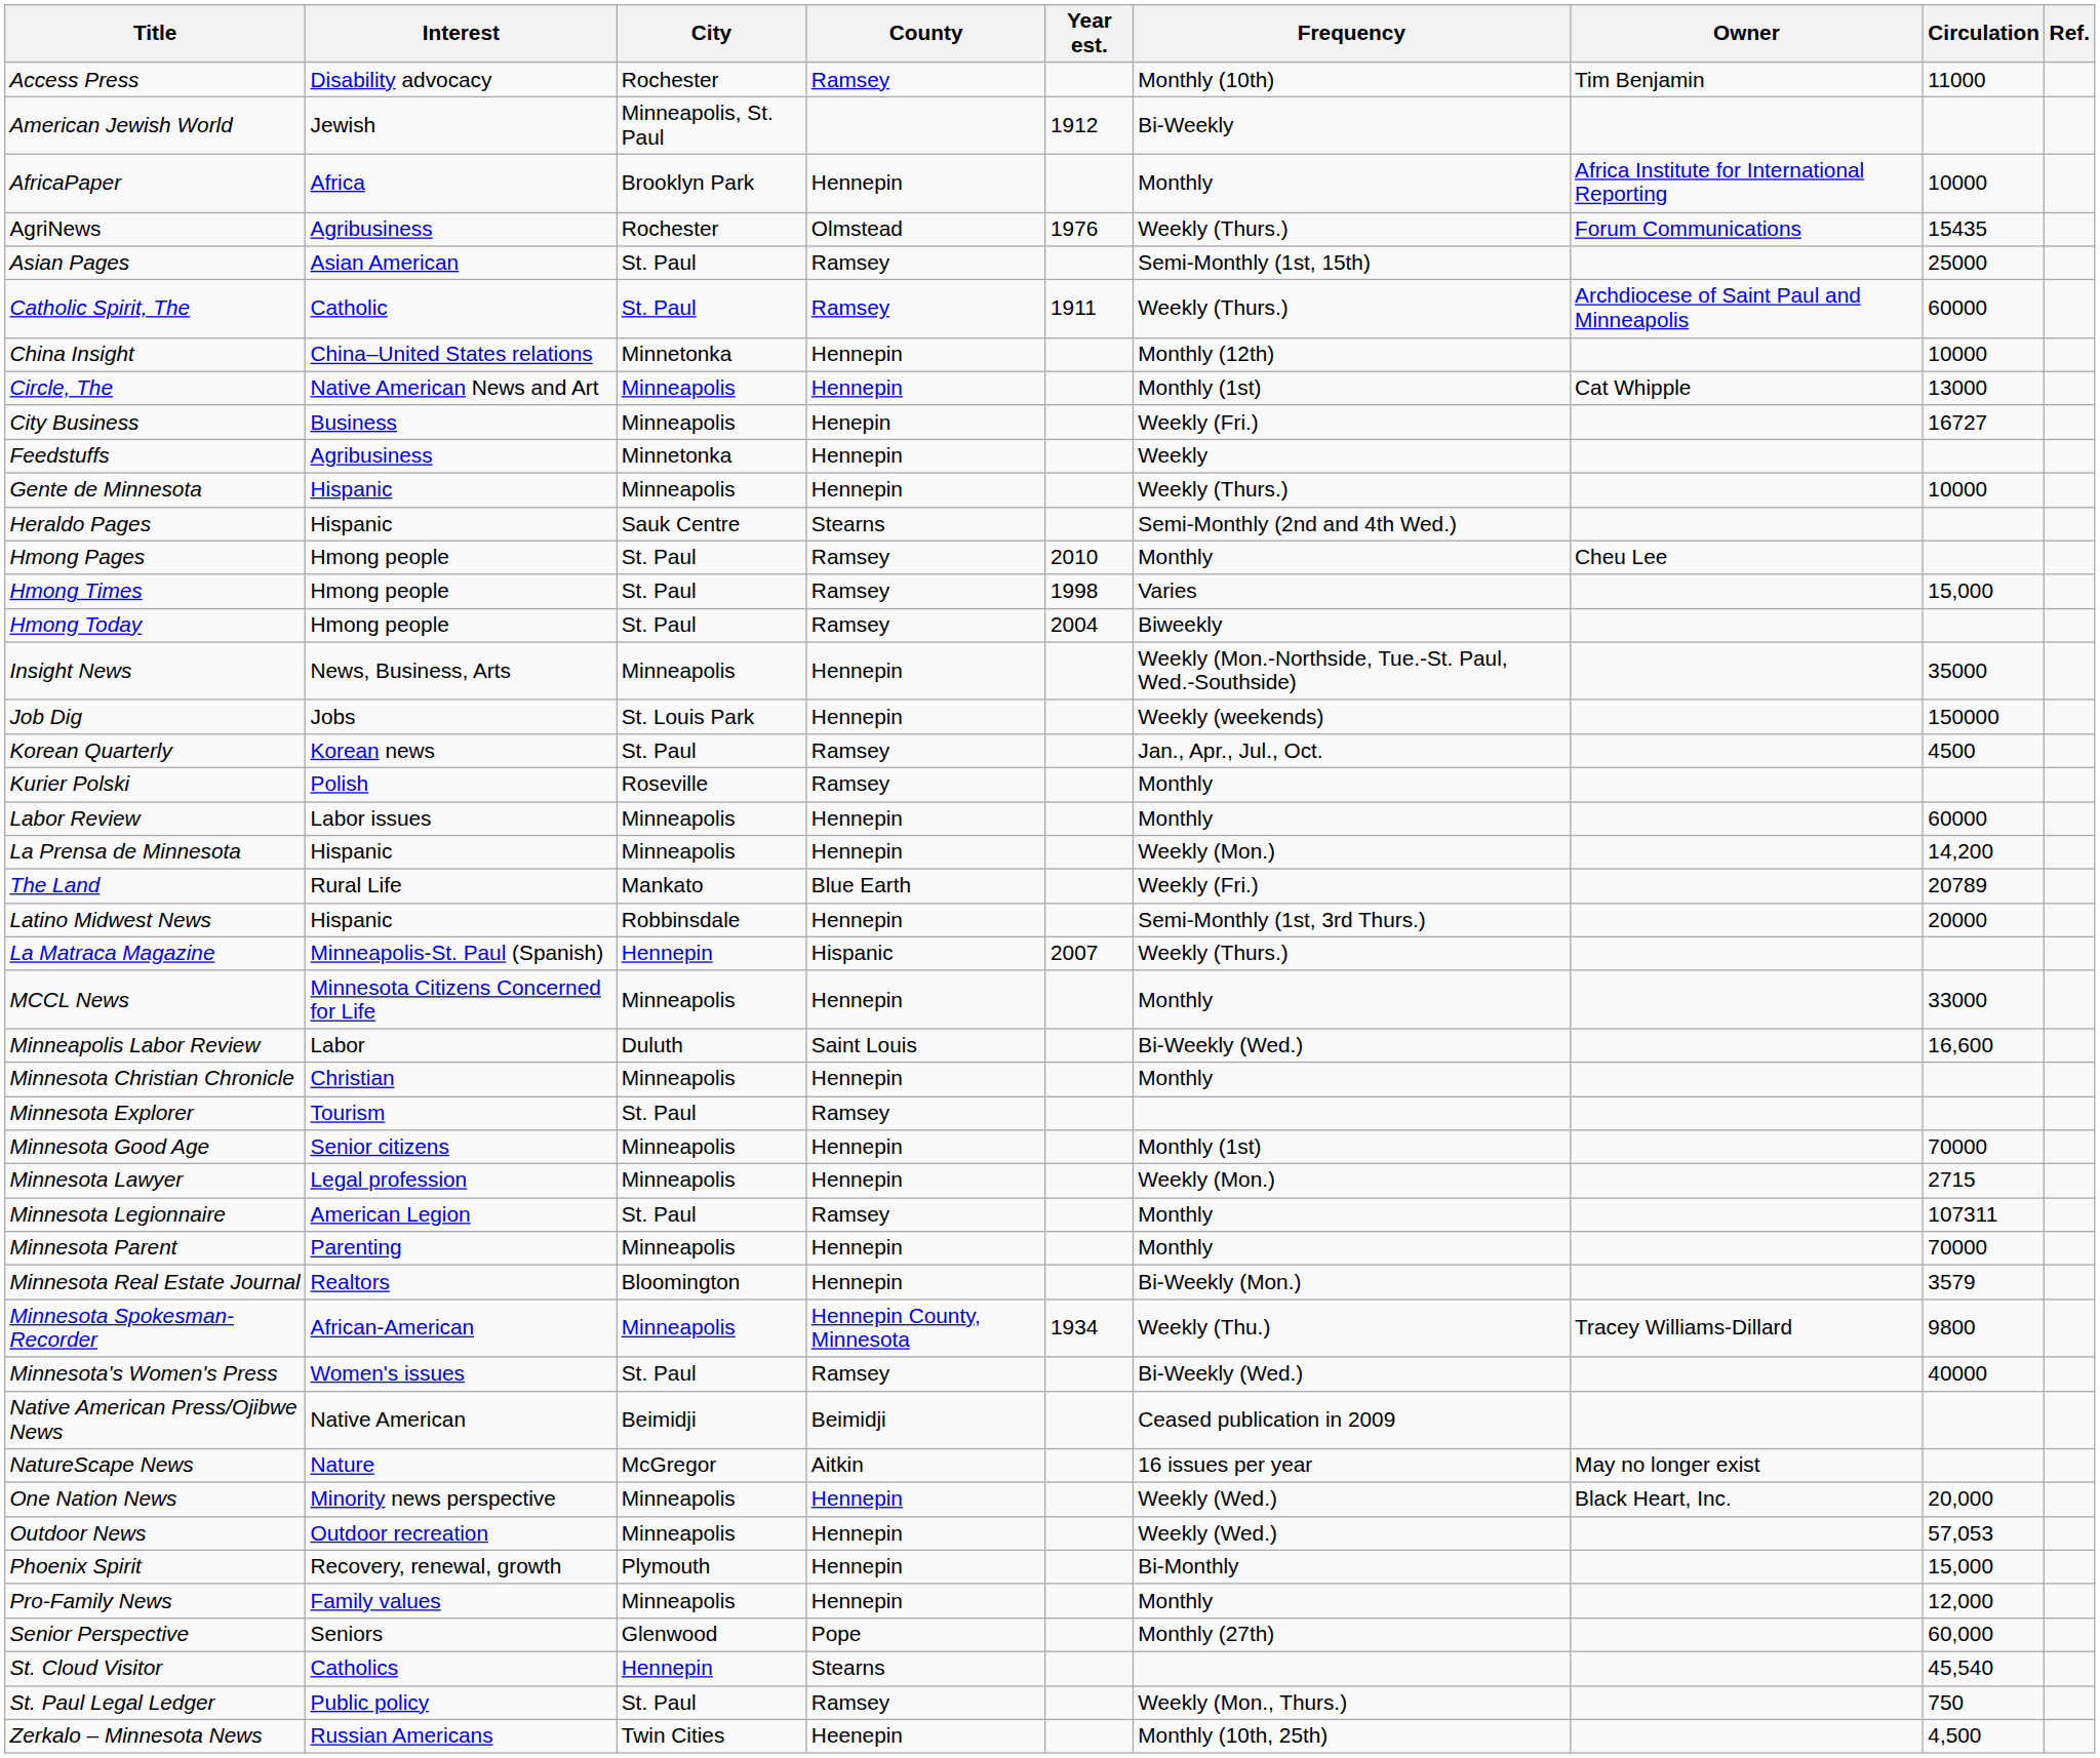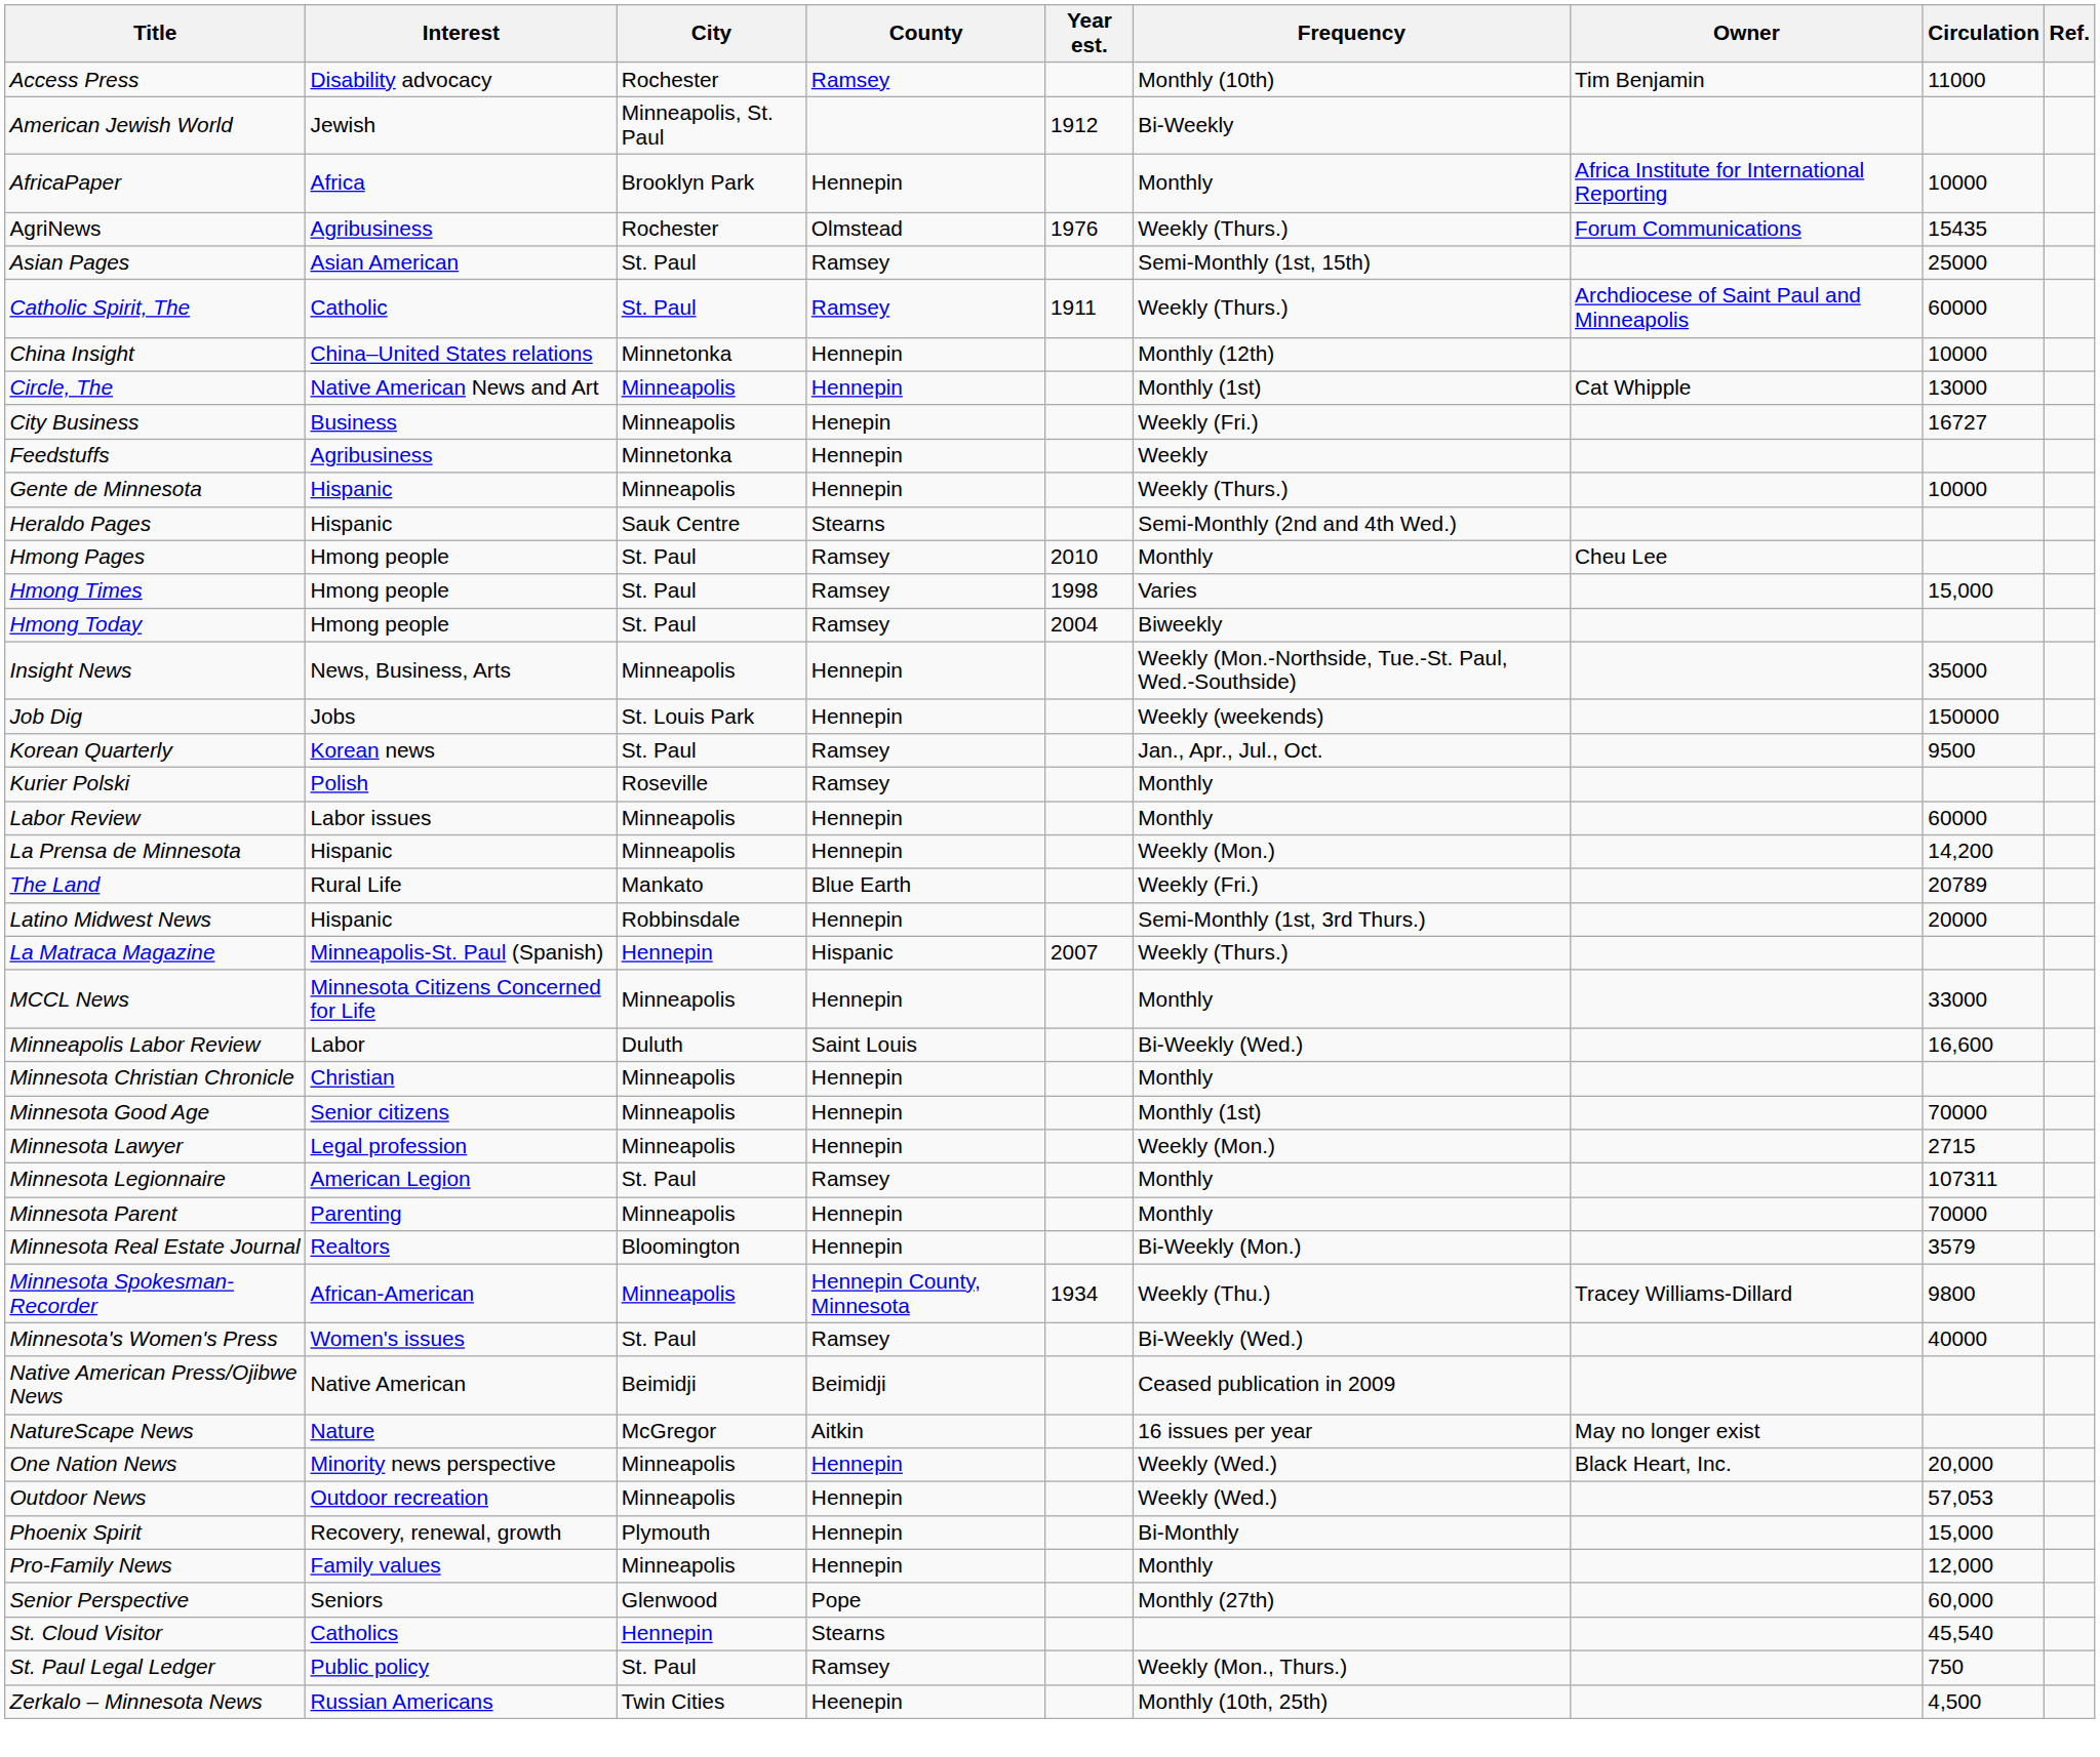 <table class="wikitable sortable plainrowheaders" summary="Special interest newspapers in Minnesota">
 <tr>
 <th>Title</th>
 <th>Interest</th>
 <th>City</th>
 <th>County</th>
 <th>Year est.</th>
 <th>Frequency</th>
 <th>Owner</th>
 <th>Circulation</th>
 <th>Ref.</th>
 </tr>
 <tr>
 <td><em>Access Press</em></td>
 <td><a href='#'>Disability</a> advocacy</td>
 <td>Rochester</td>
 <td><a href='#'>Ramsey</a></td>
 <td></td>
 <td>Monthly (10th)</td>
 <td>Tim Benjamin</td>
 <td>11000</td>
 <td></td>
 </tr>
 <tr>
 <td><em>American Jewish World</em></td>
 <td>Jewish</td>
 <td>Minneapolis, St. Paul</td>
 <td></td>
 <td>1912</td>
 <td>Bi-Weekly</td>
 <td></td>
 <td></td>
 <td></td>
 </tr>
 <tr>
 <td><em>AfricaPaper</em></td>
 <td><a href='#'>Africa</a></td>
 <td>Brooklyn Park</td>
 <td>Hennepin</td>
 <td></td>
 <td>Monthly</td>
 <td><a href='#'>Africa Institute for International Reporting</a></td>
 <td>10000</td>
 <td></td>
 </tr>
 <tr>
 <td>AgriNews</td>
 <td><a href='#'>Agribusiness</a></td>
 <td>Rochester</td>
 <td>Olmstead</td>
 <td>1976</td>
 <td>Weekly (Thurs.)</td>
 <td><a href='#'>Forum Communications</a></td>
 <td>15435</td>
 <td></td>
 </tr>
 <tr>
 <td><em>Asian Pages</em></td>
 <td><a href='#'>Asian American</a></td>
 <td>St. Paul</td>
 <td>Ramsey</td>
 <td></td>
 <td>Semi-Monthly (1st, 15th)</td>
 <td></td>
 <td>25000</td>
 <td></td>
 </tr>
 <tr>
 <td><em><a href='#'>Catholic Spirit, The</a></em></td>
 <td><a href='#'>Catholic</a></td>
 <td><a href='#'>St. Paul</a></td>
 <td><a href='#'>Ramsey</a></td>
 <td>1911</td>
 <td>Weekly (Thurs.)</td>
 <td><a href='#'>Archdiocese of Saint Paul and Minneapolis</a></td>
 <td>60000</td>
 <td></td>
 </tr>
 <tr>
 <td><em>China Insight</em></td>
 <td><a href='#'>China–United States relations</a></td>
 <td>Minnetonka</td>
 <td>Hennepin</td>
 <td></td>
 <td>Monthly (12th)</td>
 <td></td>
 <td>10000</td>
 <td></td>
 </tr>
 <tr>
 <td><em><a href='#'>Circle, The</a></em></td>
 <td><a href='#'>Native American</a> News and Art</td>
 <td><a href='#'>Minneapolis</a></td>
 <td><a href='#'>Hennepin</a></td>
 <td></td>
 <td>Monthly (1st)</td>
 <td>Cat Whipple</td>
 <td>13000</td>
 <td></td>
 </tr>
 <tr>
 <td><em>City Business</em></td>
 <td><a href='#'>Business</a></td>
 <td>Minneapolis</td>
 <td>Henepin</td>
 <td></td>
 <td>Weekly (Fri.)</td>
 <td></td>
 <td>16727</td>
 <td></td>
 </tr>
 <tr>
 <td><em>Feedstuffs</em></td>
 <td><a href='#'>Agribusiness</a></td>
 <td>Minnetonka</td>
 <td>Hennepin</td>
 <td></td>
 <td>Weekly</td>
 <td></td>
 <td></td>
 <td></td>
 </tr>
 <tr>
 <td><em>Gente de Minnesota</em></td>
 <td><a href='#'>Hispanic</a></td>
 <td>Minneapolis</td>
 <td>Hennepin</td>
 <td></td>
 <td>Weekly (Thurs.)</td>
 <td></td>
 <td>10000</td>
 <td></td>
 </tr>
 <tr>
 <td><em>Heraldo Pages</em></td>
 <td>Hispanic</td>
 <td>Sauk Centre</td>
 <td>Stearns</td>
 <td></td>
 <td>Semi-Monthly (2nd and 4th Wed.)</td>
 <td></td>
 <td></td>
 <td></td>
 </tr>
 <tr>
 <td><em>Hmong Pages</em></td>
 <td>Hmong people</td>
 <td>St. Paul</td>
 <td>Ramsey</td>
 <td>2010</td>
 <td>Monthly</td>
 <td>Cheu Lee</td>
 <td></td>
 <td></td>
 </tr>
 <tr>
 <td><em><a href='#'>Hmong Times</a></em></td>
 <td>Hmong people</td>
 <td>St. Paul</td>
 <td>Ramsey</td>
 <td>1998</td>
 <td>Varies</td>
 <td></td>
 <td>15,000</td>
 <td></td>
 </tr>
 <tr>
 <td><em><a href='#'>Hmong Today</a></em></td>
 <td>Hmong people</td>
 <td>St. Paul</td>
 <td>Ramsey</td>
 <td>2004</td>
 <td>Biweekly</td>
 <td></td>
 <td></td>
 <td></td>
 </tr>
 <tr>
 <td><em>Insight News</em></td>
 <td>News, Business, Arts</td>
 <td>Minneapolis</td>
 <td>Hennepin</td>
 <td></td>
 <td>Weekly (Mon.-Northside, Tue.-St. Paul, Wed.-Southside)</td>
 <td></td>
 <td>35000</td>
 <td></td>
 </tr>
 <tr>
 <td><em>Job Dig</em></td>
 <td>Jobs</td>
 <td>St. Louis Park</td>
 <td>Hennepin</td>
 <td></td>
 <td>Weekly (weekends)</td>
 <td></td>
 <td>150000</td>
 <td></td>
 </tr>
 <tr>
 <td><em>Korean Quarterly</em></td>
 <td><a href='#'>Korean</a> news</td>
 <td>St. Paul</td>
 <td>Ramsey</td>
 <td></td>
 <td>Jan., Apr., Jul., Oct.</td>
 <td></td>
-<td>4500</td>
+<td>9500</td>
 <td></td>
 </tr>
 <tr>
 <td><em>Kurier Polski</em></td>
 <td><a href='#'>Polish</a></td>
 <td>Roseville</td>
 <td>Ramsey</td>
 <td></td>
 <td>Monthly</td>
 <td></td>
 <td></td>
 <td></td>
 </tr>
 <tr>
 <td><em>Labor Review</em></td>
 <td>Labor issues</td>
 <td>Minneapolis</td>
 <td>Hennepin</td>
 <td></td>
 <td>Monthly</td>
 <td></td>
 <td>60000</td>
 <td></td>
 </tr>
 <tr>
 <td><em>La Prensa de Minnesota</em></td>
 <td>Hispanic</td>
 <td>Minneapolis</td>
 <td>Hennepin</td>
 <td></td>
 <td>Weekly (Mon.)</td>
 <td></td>
 <td>14,200</td>
 <td></td>
 </tr>
 <tr>
 <td><em><a href='#'>The Land</a></em></td>
 <td>Rural Life</td>
 <td>Mankato</td>
 <td>Blue Earth</td>
 <td></td>
 <td>Weekly (Fri.)</td>
 <td></td>
 <td>20789</td>
 <td></td>
 </tr>
 <tr>
 <td><em>Latino Midwest News</em></td>
 <td>Hispanic</td>
 <td>Robbinsdale</td>
 <td>Hennepin</td>
 <td></td>
 <td>Semi-Monthly (1st, 3rd Thurs.)</td>
 <td></td>
 <td>20000</td>
 <td></td>
 </tr>
 <tr>
 <td><em><a href='#'>La Matraca Magazine</a></em></td>
 <td><a href='#'>Minneapolis-St. Paul</a> (Spanish)</td>
 <td><a href='#'>Hennepin</a></td>
 <td>Hispanic</td>
 <td>2007</td>
 <td>Weekly (Thurs.)</td>
 <td></td>
 <td></td>
 <td></td>
 </tr>
 <tr>
 <td><em>MCCL News</em></td>
 <td><a href='#'>Minnesota Citizens Concerned for Life</a></td>
 <td>Minneapolis</td>
 <td>Hennepin</td>
 <td></td>
 <td>Monthly</td>
 <td></td>
 <td>33000</td>
 <td></td>
 </tr>
 <tr>
 <td><em>Minneapolis Labor Review</em></td>
 <td>Labor</td>
 <td>Duluth</td>
 <td>Saint Louis</td>
 <td></td>
 <td>Bi-Weekly (Wed.)</td>
 <td></td>
 <td>16,600</td>
 <td></td>
 </tr>
 <tr>
 <td><em>Minnesota Christian Chronicle</em></td>
 <td><a href='#'>Christian</a></td>
 <td>Minneapolis</td>
 <td>Hennepin</td>
 <td></td>
 <td>Monthly</td>
-<td></td>
-<td></td>
-<td></td>
-</tr>
-<tr>
-<td><em>Minnesota Explorer</em></td>
-<td><a href='#'>Tourism</a></td>
-<td>St. Paul</td>
-<td>Ramsey</td>
-<td></td>
-<td></td>
 <td></td>
 <td></td>
 <td></td>
 </tr>
 <tr>
 <td><em>Minnesota Good Age</em></td>
 <td><a href='#'>Senior citizens</a></td>
 <td>Minneapolis</td>
 <td>Hennepin</td>
 <td></td>
 <td>Monthly (1st)</td>
 <td></td>
 <td>70000</td>
 <td></td>
 </tr>
 <tr>
 <td><em>Minnesota Lawyer</em></td>
 <td><a href='#'>Legal profession</a></td>
 <td>Minneapolis</td>
 <td>Hennepin</td>
 <td></td>
 <td>Weekly (Mon.)</td>
 <td></td>
 <td>2715</td>
 <td></td>
 </tr>
 <tr>
 <td><em>Minnesota Legionnaire</em></td>
 <td><a href='#'>American Legion</a></td>
 <td>St. Paul</td>
 <td>Ramsey</td>
 <td></td>
 <td>Monthly</td>
 <td></td>
 <td>107311</td>
 <td></td>
 </tr>
 <tr>
 <td><em>Minnesota Parent</em></td>
 <td><a href='#'>Parenting</a></td>
 <td>Minneapolis</td>
 <td>Hennepin</td>
 <td></td>
 <td>Monthly</td>
 <td></td>
 <td>70000</td>
 <td></td>
 </tr>
 <tr>
 <td><em>Minnesota Real Estate Journal</em></td>
 <td><a href='#'>Realtors</a></td>
 <td>Bloomington</td>
 <td>Hennepin</td>
 <td></td>
 <td>Bi-Weekly (Mon.)</td>
 <td></td>
 <td>3579</td>
 <td></td>
 </tr>
 <tr>
 <td><em><a href='#'>Minnesota Spokesman-Recorder</a></em></td>
 <td><a href='#'>African-American</a></td>
 <td><a href='#'>Minneapolis</a></td>
 <td><a href='#'>Hennepin County, Minnesota</a></td>
 <td>1934</td>
 <td>Weekly (Thu.)</td>
 <td>Tracey Williams-Dillard</td>
 <td>9800</td>
 <td></td>
 </tr>
 <tr>
 <td><em>Minnesota's Women's Press</em></td>
 <td><a href='#'>Women's issues</a></td>
 <td>St. Paul</td>
 <td>Ramsey</td>
 <td></td>
 <td>Bi-Weekly (Wed.)</td>
 <td></td>
 <td>40000</td>
 <td></td>
 </tr>
 <tr>
 <td><em>Native American Press/Ojibwe News</em></td>
 <td>Native American</td>
 <td>Beimidji</td>
 <td>Beimidji</td>
 <td></td>
 <td>Ceased publication in 2009</td>
 <td></td>
 <td></td>
 <td></td>
 </tr>
 <tr>
 <td><em>NatureScape News</em></td>
 <td><a href='#'>Nature</a></td>
 <td>McGregor</td>
 <td>Aitkin</td>
 <td></td>
 <td>16 issues per year</td>
 <td>May no longer exist</td>
 <td></td>
 <td></td>
 </tr>
 <tr>
 <td><em>One Nation News</em></td>
 <td><a href='#'>Minority</a> news perspective</td>
 <td>Minneapolis</td>
 <td><a href='#'>Hennepin</a></td>
 <td></td>
 <td>Weekly (Wed.)</td>
 <td>Black Heart, Inc.</td>
 <td>20,000</td>
 <td></td>
 </tr>
 <tr>
 <td><em>Outdoor News</em></td>
 <td><a href='#'>Outdoor recreation</a></td>
 <td>Minneapolis</td>
 <td>Hennepin</td>
 <td></td>
 <td>Weekly (Wed.)</td>
 <td></td>
 <td>57,053</td>
 <td></td>
 </tr>
 <tr>
 <td><em>Phoenix Spirit</em></td>
 <td>Recovery, renewal, growth</td>
 <td>Plymouth</td>
 <td>Hennepin</td>
 <td></td>
 <td>Bi-Monthly</td>
 <td></td>
 <td>15,000</td>
 <td></td>
 </tr>
 <tr>
 <td><em>Pro-Family News</em></td>
 <td><a href='#'>Family values</a></td>
 <td>Minneapolis</td>
 <td>Hennepin</td>
 <td></td>
 <td>Monthly</td>
 <td></td>
 <td>12,000</td>
 <td></td>
 </tr>
 <tr>
 <td><em>Senior Perspective</em></td>
 <td>Seniors</td>
 <td>Glenwood</td>
 <td>Pope</td>
 <td></td>
 <td>Monthly (27th)</td>
 <td></td>
 <td>60,000</td>
 <td></td>
 </tr>
 <tr>
 <td><em>St. Cloud Visitor</em></td>
 <td><a href='#'>Catholics</a></td>
 <td><a href='#'>Hennepin</a></td>
 <td>Stearns</td>
 <td></td>
 <td></td>
 <td></td>
 <td>45,540</td>
 <td></td>
 </tr>
 <tr>
 <td><em>St. Paul Legal Ledger</em></td>
 <td><a href='#'>Public policy</a></td>
 <td>St. Paul</td>
 <td>Ramsey</td>
 <td></td>
 <td>Weekly (Mon., Thurs.)</td>
 <td></td>
 <td>750</td>
 <td></td>
 </tr>
 <tr>
 <td><em>Zerkalo – Minnesota News</em></td>
 <td><a href='#'>Russian Americans</a></td>
 <td>Twin Cities</td>
 <td>Heenepin</td>
 <td></td>
 <td>Monthly (10th, 25th)</td>
 <td></td>
 <td>4,500</td>
 <td></td>
 </tr>
 </table>
